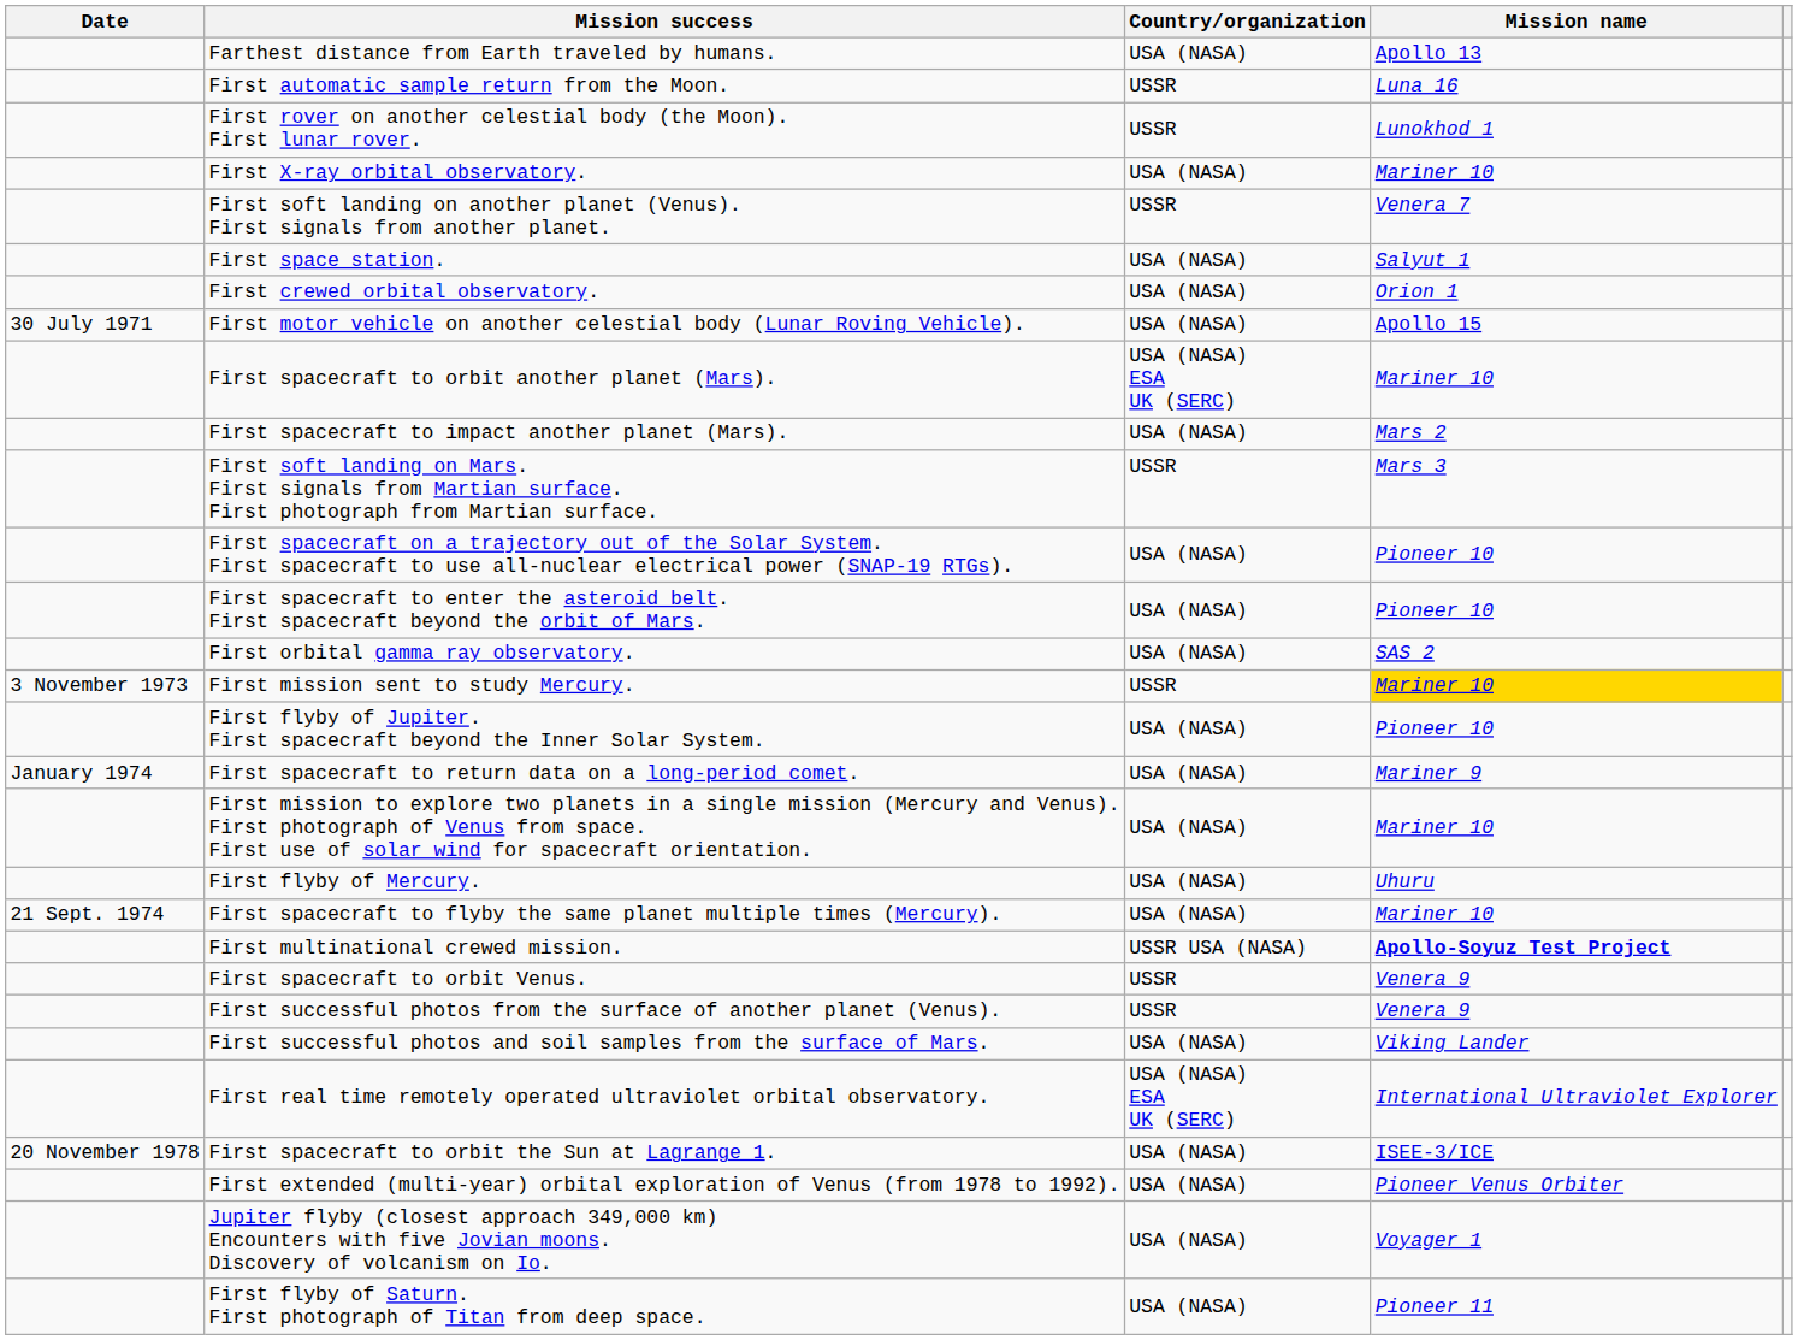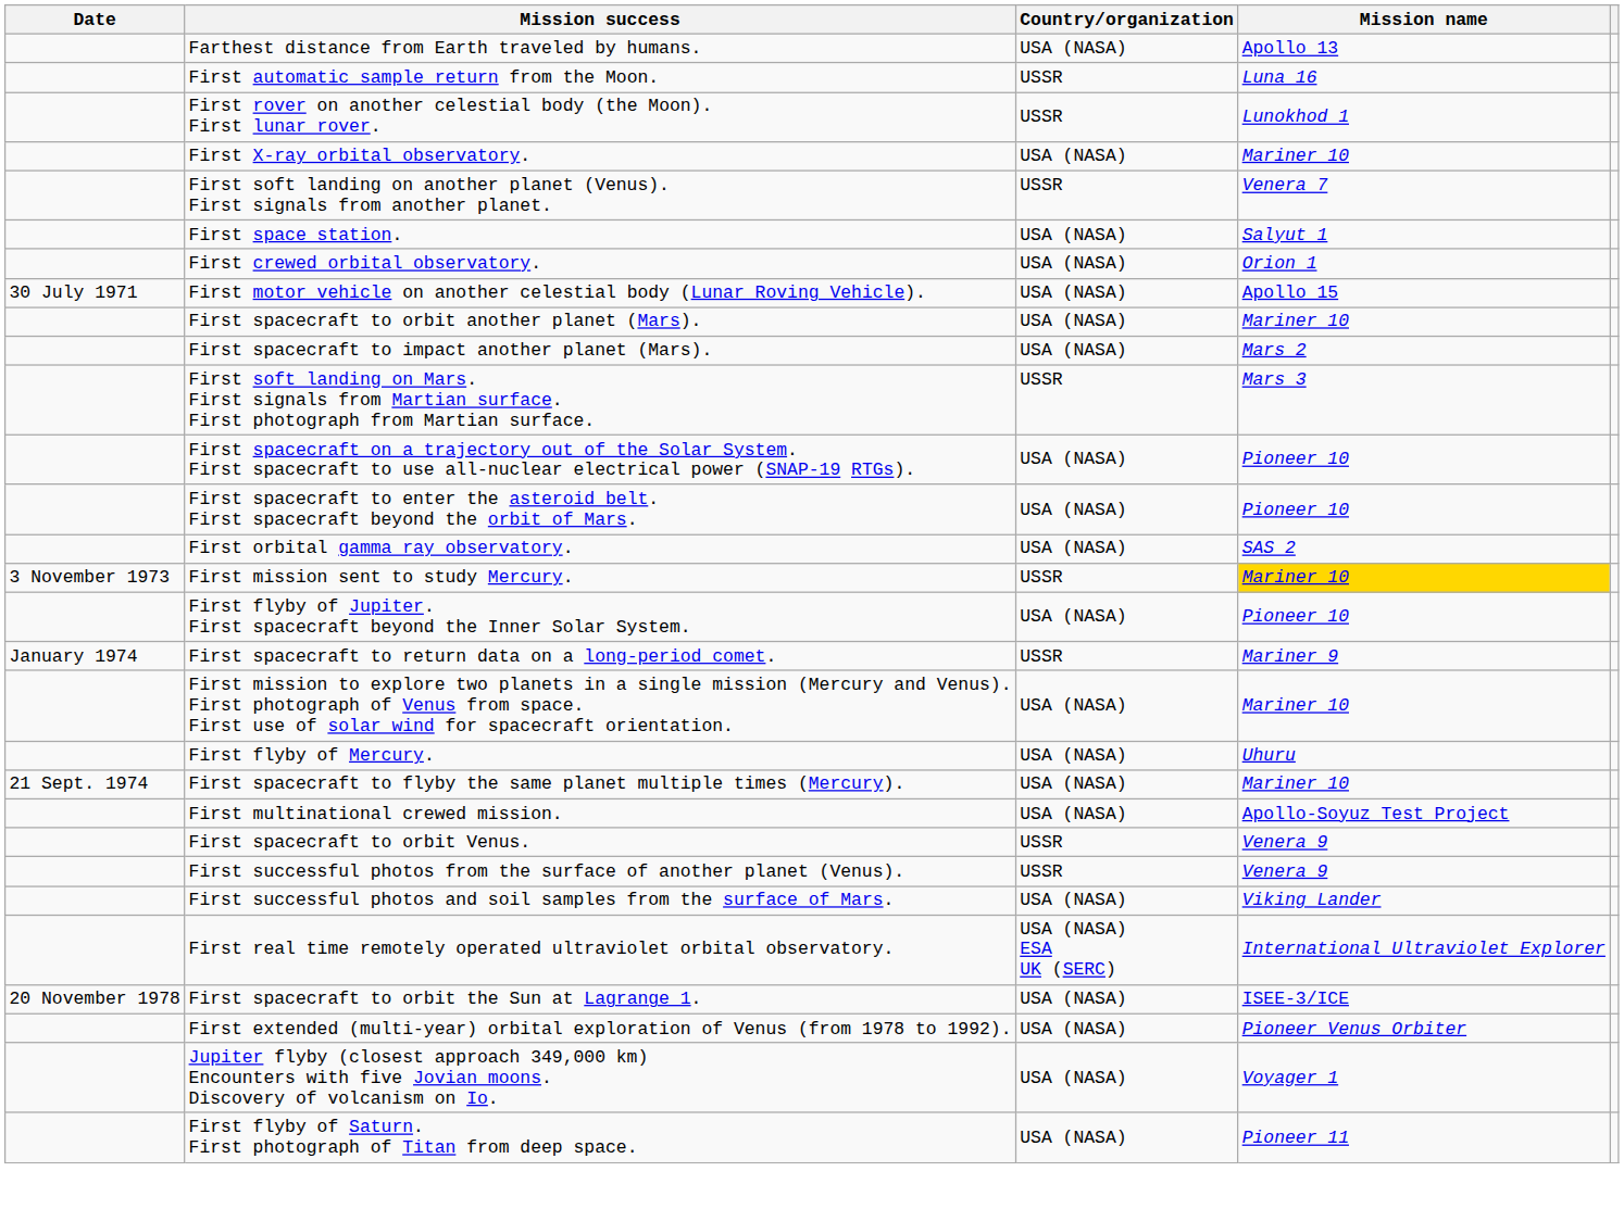 <table class="wikitable sticky-header">
 <tr>
 <th>Date</th>
 <th>Mission success</th>
 <th>Country/organization</th>
 <th>Mission name</th>
 <th></th>
 </tr>
 <tr>
 <td></td>
 <td>Farthest distance from Earth traveled by humans.</td>
 <td> USA (NASA)</td>
 <td><a href='#'>Apollo 13</a></td>
 <td></td>
 </tr>
 <tr>
 <td></td>
 <td>First <a href='#'>automatic sample return</a> from the Moon.</td>
 <td> USSR</td>
 <td><em><a href='#'>Luna 16</a></em></td>
 <td></td>
 </tr>
 <tr>
 <td></td>
 <td>First <a href='#'>rover</a> on another celestial body (the Moon).<br>First <a href='#'>lunar rover</a>.</td>
 <td> USSR</td>
 <td><em><a href='#'>Lunokhod 1</a></em></td>
 <td></td>
 </tr>
 <tr>
 <td></td>
 <td>First <a href='#'>X-ray orbital observatory</a>.</td>
 <td> USA (NASA)</td>
 <td><em><a href='#'>Mariner 10</a></em></td>
 <td></td>
 </tr>
 <tr>
 <td valign=top></td>
 <td>First soft landing on another planet (Venus). <br>First signals from another planet.</td>
 <td valign=top> USSR</td>
 <td valign=top><em><a href='#'>Venera 7</a></em></td>
 <td></td>
 </tr>
 <tr>
 <td></td>
 <td>First <a href='#'>space station</a>.</td>
 <td> USA (NASA)</td>
 <td><em><a href='#'>Salyut 1</a></em></td>
 <td></td>
 </tr>
 <tr>
 <td></td>
 <td>First <a href='#'>crewed orbital observatory</a>.</td>
 <td> USA (NASA)</td>
 <td><a href='#'><em>Orion 1</em></a></td>
 <td></td>
 </tr>
 <tr>
 <td>30 July 1971</td>
 <td>First <a href='#'>motor vehicle</a> on another celestial body (<a href='#'>Lunar Roving Vehicle</a>).</td>
 <td> USA (NASA)</td>
 <td><a href='#'>Apollo 15</a></td>
 <td></td>
 </tr>
 <tr>
 <td></td>
 <td>First spacecraft to orbit another planet (<a href='#'>Mars</a>).</td>
-<td> USA (NASA)<br> <a href='#'>ESA</a><br> <a href='#'>UK</a> (<a href='#'>SERC</a>)</td>
+<td> USA (NASA)</td>
 <td><em><a href='#'>Mariner 10</a></em></td>
 <td></td>
 </tr>
 <tr>
 <td></td>
 <td>First spacecraft to impact another planet (Mars).</td>
 <td> USA (NASA)</td>
 <td><em><a href='#'>Mars 2</a></em></td>
 <td></td>
 </tr>
 <tr>
 <td valign="top"></td>
 <td>First <a href='#'>soft landing on Mars</a>. <br>First signals from <a href='#'>Martian surface</a>.<br>First photograph from Martian surface.</td>
 <td valign="top"> USSR</td>
 <td valign="top"><em><a href='#'>Mars 3</a></em></td>
 <td></td>
 </tr>
 <tr>
 <td></td>
 <td>First <a href='#'>spacecraft on a trajectory out of the Solar System</a>.<br>First spacecraft to use all-nuclear electrical power (<a href='#'>SNAP-19</a> <a href='#'>RTGs</a>).</td>
 <td> USA (NASA)</td>
 <td><em><a href='#'>Pioneer 10</a></em></td>
 <td></td>
 </tr>
 <tr>
 <td></td>
 <td>First spacecraft to enter the <a href='#'>asteroid belt</a>.<br>First spacecraft beyond the <a href='#'>orbit of Mars</a>.</td>
 <td> USA (NASA)</td>
 <td><em><a href='#'>Pioneer 10</a></em></td>
 <td></td>
 </tr>
 <tr>
 <td></td>
 <td>First orbital <a href='#'>gamma ray observatory</a>.</td>
 <td> USA (NASA)</td>
 <td><a href='#'><em>SAS 2</em></a></td>
 <td></td>
 </tr>
 <tr>
 <td>3 November 1973</td>
 <td>First mission sent to study <a href='#'>Mercury</a>.</td>
 <td> USSR</td>
 <td style="background: gold;"><em><a href='#'>Mariner 10</a></em></td>
 <td></td>
 </tr>
 <tr>
 <td></td>
 <td>First flyby of <a href='#'>Jupiter</a>.<br>First spacecraft beyond the Inner Solar System.</td>
 <td> USA (NASA)</td>
 <td><em><a href='#'>Pioneer 10</a></em></td>
 <td></td>
 </tr>
 <tr>
 <td>January 1974</td>
 <td>First spacecraft to return data on a <a href='#'>long-period comet</a>.</td>
-<td> USA (NASA)</td>
+<td> USSR</td>
 <td><em><a href='#'>Mariner 9</a></em></td>
 <td></td>
 </tr>
 <tr>
 <td></td>
 <td>First mission to explore two planets in a single mission (Mercury and Venus).<br>First photograph of <a href='#'>Venus</a> from space.<br>First use of <a href='#'>solar wind</a> for spacecraft orientation.</td>
 <td> USA (NASA)</td>
 <td><em><a href='#'>Mariner 10</a></em></td>
 <td></td>
 </tr>
 <tr>
 <td></td>
 <td>First flyby of <a href='#'>Mercury</a>.</td>
 <td> USA (NASA)</td>
 <td><a href='#'><em>Uhuru</em></a></td>
 <td></td>
 </tr>
 <tr>
 <td>21 Sept. 1974</td>
 <td>First spacecraft to flyby the same planet multiple times (<a href='#'>Mercury</a>).</td>
 <td> USA (NASA)</td>
 <td><em><a href='#'>Mariner 10</a></em></td>
 <td></td>
 </tr>
 <tr>
 <td></td>
 <td>First multinational crewed mission.</td>
-<td> USSR  USA (NASA)</td>
-<td><strong><a href='#'>Apollo-Soyuz Test Project</a></strong></td>
+<td> USA (NASA)</td>
+<td><a href='#'>Apollo-Soyuz Test Project</a></td>
 <td></td>
 </tr>
 <tr>
 <td></td>
 <td>First spacecraft to orbit Venus.</td>
 <td> USSR</td>
 <td><em><a href='#'>Venera 9</a></em></td>
 <td></td>
 </tr>
 <tr>
 <td></td>
 <td>First successful photos from the surface of another planet (Venus).</td>
 <td> USSR</td>
 <td><em><a href='#'>Venera 9</a></em></td>
 <td></td>
 </tr>
 <tr>
 <td></td>
 <td>First successful photos and soil samples from the <a href='#'>surface of Mars</a>.</td>
 <td> USA (NASA)</td>
 <td><a href='#'><em>Viking Lander</em></a></td>
 <td></td>
 </tr>
 <tr>
 <td></td>
 <td>First real time remotely operated ultraviolet orbital observatory.</td>
 <td> USA (NASA)<br> <a href='#'>ESA</a><br> <a href='#'>UK</a> (<a href='#'>SERC</a>)</td>
 <td><em><a href='#'>International Ultraviolet Explorer</a></em></td>
 <td></td>
 </tr>
 <tr>
 <td>20 November 1978</td>
 <td>First spacecraft to orbit the Sun at <a href='#'>Lagrange 1</a>.</td>
 <td> USA (NASA)</td>
 <td><a href='#'>ISEE-3/ICE</a></td>
 <td></td>
 </tr>
 <tr>
 <td></td>
 <td>First extended (multi-year) orbital exploration of Venus (from 1978 to 1992).</td>
 <td> USA (NASA)</td>
 <td><a href='#'><em>Pioneer Venus Orbiter</em></a></td>
 <td></td>
 </tr>
 <tr>
 <td></td>
 <td><a href='#'>Jupiter</a> flyby (closest approach 349,000 km)<br>Encounters with five <a href='#'>Jovian moons</a>.<br>Discovery of volcanism on <a href='#'>Io</a>.</td>
 <td> USA (NASA)</td>
 <td><em><a href='#'>Voyager 1</a></em></td>
 <td></td>
 </tr>
 <tr>
 <td></td>
 <td>First flyby of <a href='#'>Saturn</a>.<br>First photograph of <a href='#'>Titan</a> from deep space.</td>
 <td> USA (NASA)</td>
 <td><em><a href='#'>Pioneer 11</a></em></td>
 <td></td>
 </tr>
 </table>
